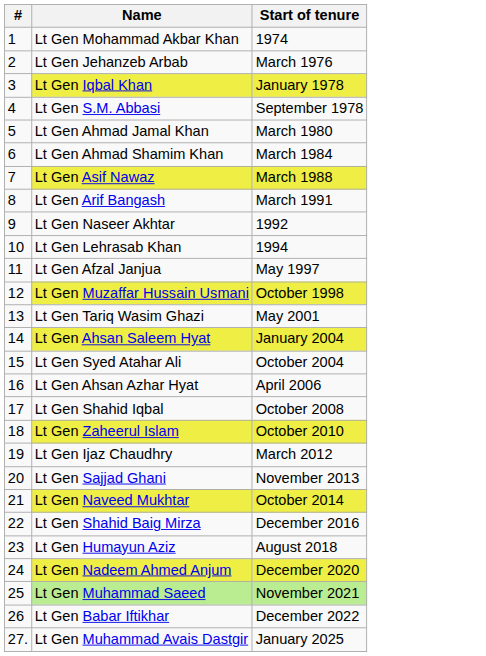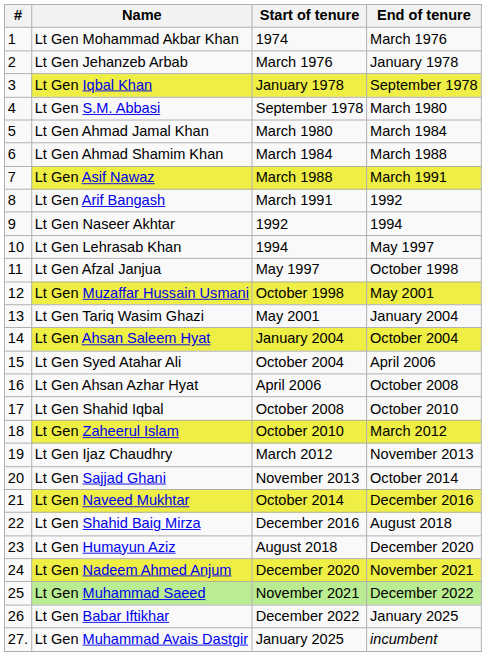 <table class="wikitable sortable">
 <tr>
 <th>#</th>
 <th>Name</th>
 <th>Start of tenure</th>
+<th>End of tenure</th>
 </tr>
 <tr>
 <td>1</td>
 <td>Lt Gen Mohammad Akbar Khan</td>
 <td>1974</td>
+<td>March 1976</td>
 </tr>
 <tr>
 <td>2</td>
 <td>Lt Gen Jehanzeb Arbab</td>
 <td>March 1976</td>
+<td>January 1978</td>
 </tr>
 <tr>
 <td>3</td>
 <td style="background:#EEEE44;">Lt Gen <a href='#'>Iqbal Khan</a></td>
 <td style="background:#EEEE44;">January 1978</td>
+<td style="background:#EEEE44;">September 1978</td>
 </tr>
 <tr>
 <td>4</td>
 <td>Lt Gen <a href='#'>S.M. Abbasi</a></td>
 <td>September 1978</td>
+<td>March 1980</td>
 </tr>
 <tr>
 <td>5</td>
 <td>Lt Gen Ahmad Jamal Khan</td>
 <td>March 1980</td>
+<td>March 1984</td>
 </tr>
 <tr>
 <td>6</td>
 <td>Lt Gen Ahmad Shamim Khan</td>
 <td>March 1984</td>
+<td>March 1988</td>
 </tr>
 <tr>
 <td>7</td>
 <td style="background:#EEEE44;">Lt Gen <a href='#'>Asif Nawaz</a></td>
 <td style="background:#EEEE44;">March 1988</td>
+<td style="background:#EEEE44;">March 1991</td>
 </tr>
 <tr>
 <td>8</td>
 <td>Lt Gen <a href='#'>Arif Bangash</a></td>
 <td>March 1991</td>
+<td>1992</td>
 </tr>
 <tr>
 <td>9</td>
 <td>Lt Gen Naseer Akhtar</td>
 <td>1992</td>
+<td>1994</td>
 </tr>
 <tr>
 <td>10</td>
 <td>Lt Gen Lehrasab Khan</td>
 <td>1994</td>
+<td>May 1997</td>
 </tr>
 <tr>
 <td>11</td>
 <td>Lt Gen Afzal Janjua</td>
 <td>May 1997</td>
+<td>October 1998</td>
 </tr>
 <tr>
 <td>12</td>
 <td style="background:#EEEE44;">Lt Gen <a href='#'>Muzaffar Hussain Usmani</a></td>
 <td style="background:#EEEE44;">October 1998</td>
+<td style="background:#EEEE44;">May 2001</td>
 </tr>
 <tr>
 <td>13</td>
 <td>Lt Gen Tariq Wasim Ghazi</td>
 <td>May 2001</td>
+<td>January 2004</td>
 </tr>
 <tr>
 <td>14</td>
 <td style="background:#EEEE44;">Lt Gen <a href='#'>Ahsan Saleem Hyat</a></td>
 <td style="background:#EEEE44;">January 2004</td>
+<td style="background:#EEEE44;">October 2004</td>
 </tr>
 <tr>
 <td>15</td>
 <td>Lt Gen Syed Atahar Ali</td>
 <td>October 2004</td>
+<td>April 2006</td>
 </tr>
 <tr>
 <td>16</td>
 <td>Lt Gen Ahsan Azhar Hyat</td>
 <td>April 2006</td>
+<td>October 2008</td>
 </tr>
 <tr>
 <td>17</td>
 <td>Lt Gen Shahid Iqbal</td>
 <td>October 2008</td>
+<td>October 2010</td>
 </tr>
 <tr>
 <td>18</td>
 <td style="background:#EEEE44;">Lt Gen <a href='#'>Zaheerul Islam</a></td>
 <td style="background:#EEEE44;">October 2010</td>
+<td style="background:#EEEE44;">March 2012</td>
 </tr>
 <tr>
 <td>19</td>
 <td>Lt Gen Ijaz Chaudhry</td>
 <td>March 2012</td>
+<td>November 2013</td>
 </tr>
 <tr>
 <td>20</td>
 <td>Lt Gen <a href='#'>Sajjad Ghani</a></td>
 <td>November 2013</td>
+<td>October 2014</td>
 </tr>
 <tr>
 <td>21</td>
 <td style="background:#EEEE44;">Lt Gen <a href='#'>Naveed Mukhtar</a></td>
 <td style="background:#EEEE44;">October 2014</td>
+<td style="background:#EEEE44;">December 2016</td>
 </tr>
 <tr>
 <td>22</td>
 <td>Lt Gen <a href='#'>Shahid Baig Mirza</a></td>
 <td>December 2016</td>
+<td>August 2018</td>
 </tr>
 <tr>
 <td>23</td>
 <td>Lt Gen <a href='#'>Humayun Aziz</a></td>
 <td>August 2018</td>
+<td>December 2020</td>
 </tr>
 <tr>
 <td>24</td>
 <td style="background:#EEEE44;">Lt Gen <a href='#'>Nadeem Ahmed Anjum</a></td>
 <td style="background:#EEEE44;">December 2020</td>
+<td style="background:#EEEE44;">November 2021</td>
 </tr>
 <tr>
 <td>25</td>
 <td style="background:#baed91;">Lt Gen <a href='#'>Muhammad Saeed</a></td>
 <td style="background:#baed91;">November 2021</td>
+<td style="background:#baed91;">December 2022</td>
 </tr>
 <tr>
 <td>26</td>
 <td>Lt Gen <a href='#'>Babar Iftikhar</a></td>
 <td>December 2022</td>
+<td>January 2025</td>
 </tr>
 <tr>
 <td>27.</td>
 <td>Lt Gen <a href='#'>Muhammad Avais Dastgir</a></td>
 <td>January 2025</td>
+<td><em>incumbent</em></td>
 </tr>
 </table>
